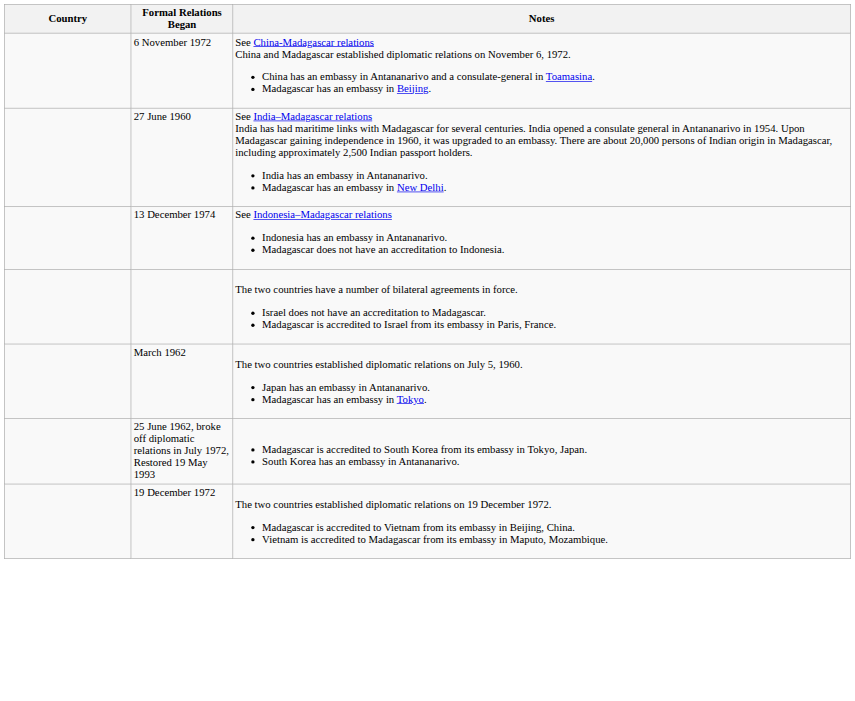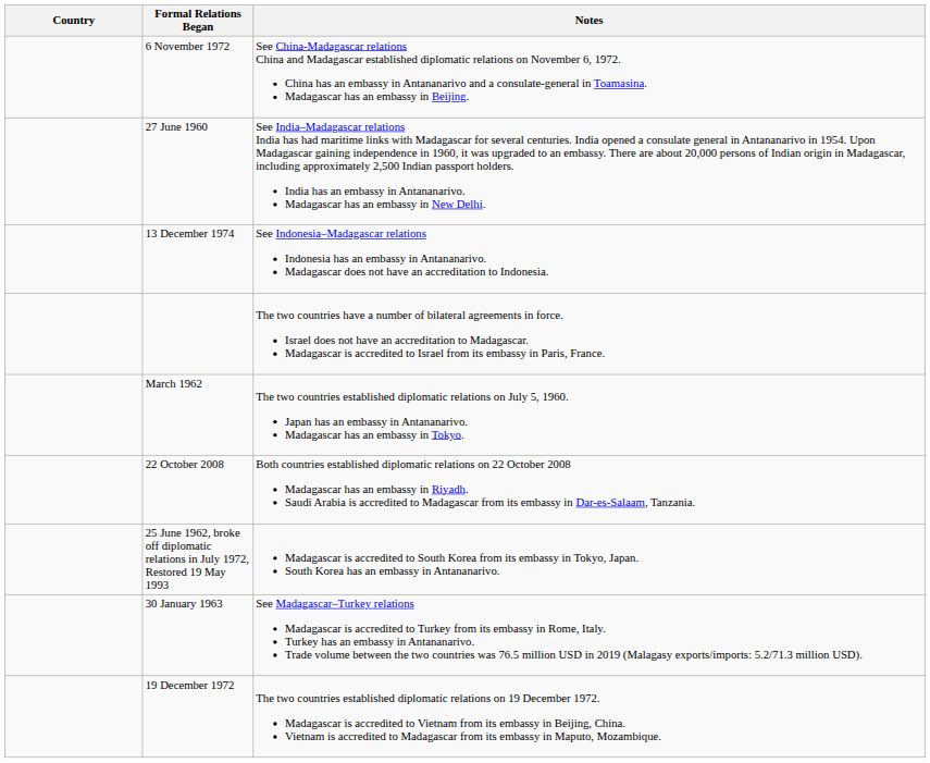 <table class="wikitable sortable" style="width:100%; margin:auto;">
 <tr>
 <th style="width:15%;">Country</th>
 <th style="width:12%;">Formal Relations Began</th>
 <th>Notes</th>
 </tr>
 <tr valign="top">
 <td></td>
 <td>6 November 1972</td>
 <td>See <a href='#'>China-Madagascar relations</a><br>China and Madagascar established diplomatic relations on November 6, 1972.<ul><li>China has an embassy in Antananarivo and a consulate-general in <a href='#'>Toamasina</a>.</li><li>Madagascar has an embassy in <a href='#'>Beijing</a>.</li></ul></td>
 </tr>
 <tr valign="top">
 <td></td>
 <td>27 June 1960</td>
 <td>See <a href='#'>India–Madagascar relations</a><br>India has had maritime links with Madagascar for several centuries. India opened a consulate general in Antananarivo in 1954. Upon Madagascar gaining independence in 1960, it was upgraded to an embassy. There are about 20,000 persons of Indian origin in Madagascar, including approximately 2,500 Indian passport holders.<ul><li>India has an embassy in Antananarivo.</li><li>Madagascar has an embassy in <a href='#'>New Delhi</a>.</li></ul></td>
 </tr>
 <tr valign="top">
 <td></td>
 <td>13 December 1974</td>
 <td>See <a href='#'>Indonesia–Madagascar relations</a><br><ul><li>Indonesia has an embassy in Antananarivo.</li><li>Madagascar does not have an accreditation to Indonesia.</li></ul></td>
 </tr>
 <tr valign="top">
 <td></td>
 <td></td>
 <td><br>The two countries have a number of bilateral agreements in force.<ul><li>Israel does not have an accreditation to Madagascar.</li><li>Madagascar is accredited to Israel from its embassy in Paris, France.</li></ul></td>
 </tr>
 <tr valign="top">
 <td></td>
 <td>March 1962</td>
 <td><br>The two countries established diplomatic relations on July 5, 1960.<ul><li>Japan has an embassy in Antananarivo.</li><li>Madagascar has an embassy in <a href='#'>Tokyo</a>.</li></ul></td>
 </tr>
 <tr valign="top">
 <td></td>
+<td>22 October 2008</td>
+<td>Both countries established diplomatic relations on 22 October 2008<br><ul><li>Madagascar has an embassy in <a href='#'>Riyadh</a>.</li><li>Saudi Arabia is accredited to Madagascar from its embassy in <a href='#'>Dar-es-Salaam</a>, Tanzania.</li></ul></td>
+</tr>
+<tr valign="top">
+<td></td>
 <td>25 June 1962, broke off diplomatic relations in July 1972, Restored 19 May 1993</td>
 <td><br><ul><li>Madagascar is accredited to South Korea from its embassy in Tokyo, Japan.</li><li>South Korea has an embassy in Antananarivo.</li></ul></td>
+</tr>
+<tr valign="top">
+<td></td>
+<td>30 January 1963</td>
+<td>See <a href='#'>Madagascar–Turkey relations</a><br><ul><li>Madagascar is accredited to Turkey from its embassy in Rome, Italy.</li><li>Turkey has an embassy in Antananarivo.</li><li>Trade volume between the two countries was 76.5 million USD in 2019 (Malagasy exports/imports: 5.2/71.3 million USD).</li></ul></td>
 </tr>
 <tr valign="top">
 <td></td>
 <td>19 December 1972</td>
 <td><br>The two countries established diplomatic relations on 19 December 1972.<ul><li>Madagascar is accredited to Vietnam from its embassy in Beijing, China.</li><li>Vietnam is accredited to Madagascar from its embassy in Maputo, Mozambique.</li></ul></td>
 </tr>
 </table>
